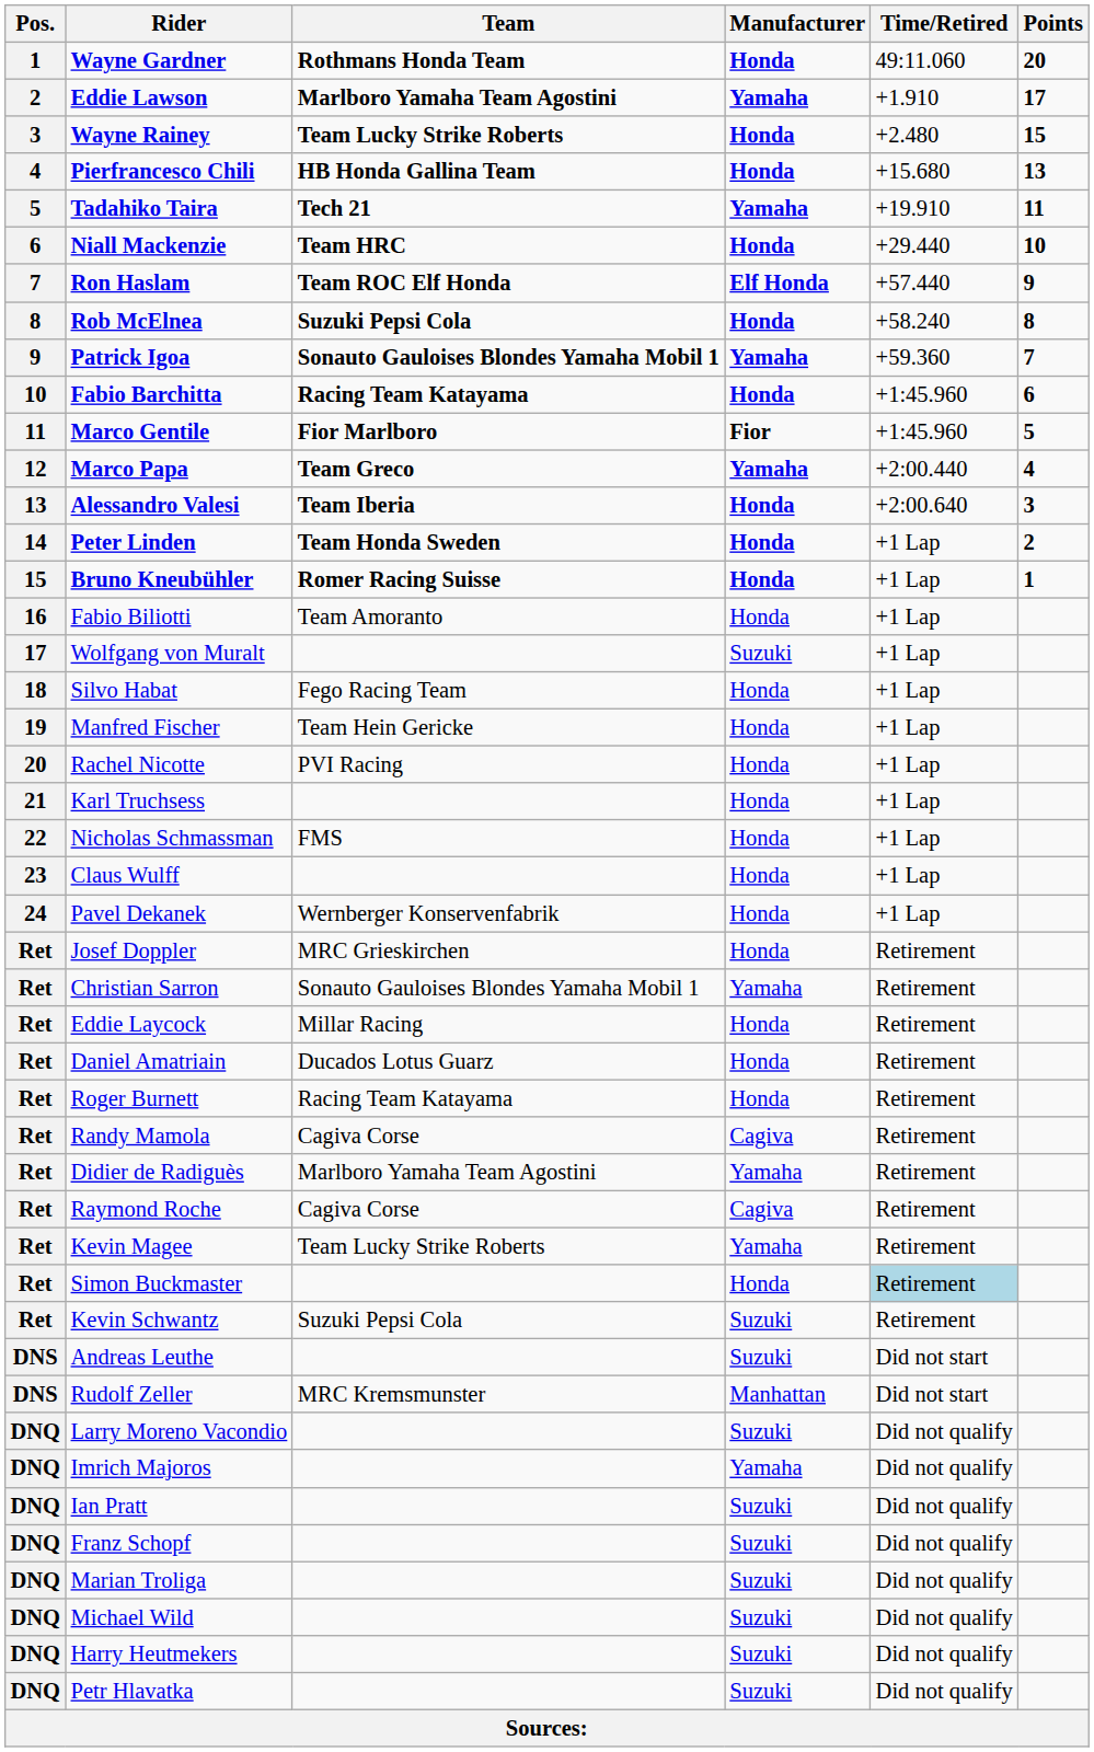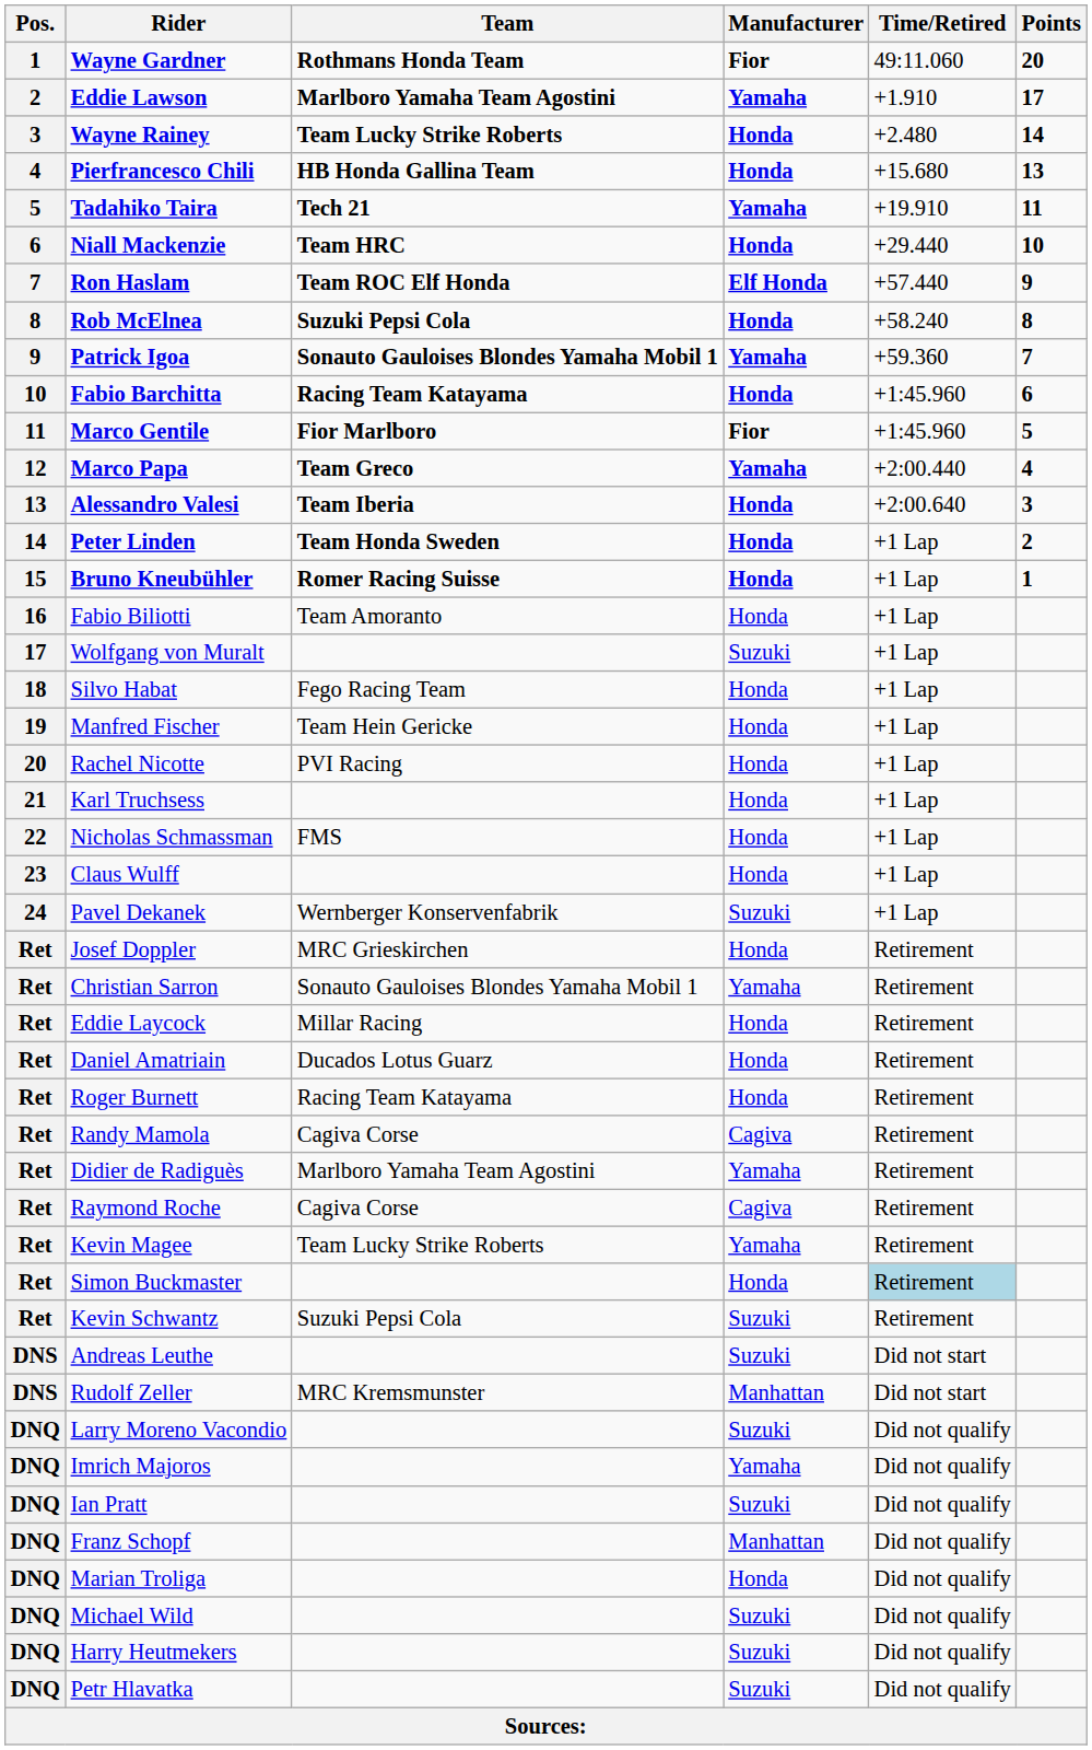 <table class="wikitable" style="font-size: 95%;">
 <tr>
 <th>Pos.</th>
 <th>Rider</th>
 <th>Team</th>
 <th>Manufacturer</th>
 <th>Time/Retired</th>
 <th>Points</th>
 </tr>
 <tr>
 <th>1</th>
 <td> <strong><a href='#'>Wayne Gardner</a></strong></td>
 <td><strong>Rothmans Honda Team</strong></td>
-<td><strong><a href='#'>Honda</a></strong></td>
+<td><strong>Fior</strong></td>
 <td>49:11.060</td>
 <td><strong>20</strong></td>
 </tr>
 <tr>
 <th>2</th>
 <td> <strong><a href='#'>Eddie Lawson</a></strong></td>
 <td><strong>Marlboro Yamaha Team Agostini</strong></td>
 <td><strong><a href='#'>Yamaha</a></strong></td>
 <td>+1.910</td>
 <td><strong>17</strong></td>
 </tr>
 <tr>
 <th>3</th>
 <td> <strong><a href='#'>Wayne Rainey</a></strong></td>
 <td><strong>Team Lucky Strike Roberts</strong></td>
 <td><strong><a href='#'>Honda</a></strong></td>
 <td>+2.480</td>
-<td><strong>15</strong></td>
+<td><strong>14</strong></td>
 </tr>
 <tr>
 <th>4</th>
 <td> <strong><a href='#'>Pierfrancesco Chili</a></strong></td>
 <td><strong>HB Honda Gallina Team</strong></td>
 <td><strong><a href='#'>Honda</a></strong></td>
 <td>+15.680</td>
 <td><strong>13</strong></td>
 </tr>
 <tr>
 <th>5</th>
 <td> <strong><a href='#'>Tadahiko Taira</a></strong></td>
 <td><strong>Tech 21</strong></td>
 <td><strong><a href='#'>Yamaha</a></strong></td>
 <td>+19.910</td>
 <td><strong>11</strong></td>
 </tr>
 <tr>
 <th>6</th>
 <td> <strong><a href='#'>Niall Mackenzie</a></strong></td>
 <td><strong>Team HRC</strong></td>
 <td><strong><a href='#'>Honda</a></strong></td>
 <td>+29.440</td>
 <td><strong>10</strong></td>
 </tr>
 <tr>
 <th>7</th>
 <td> <strong><a href='#'>Ron Haslam</a></strong></td>
 <td><strong>Team ROC Elf Honda</strong></td>
 <td><strong><a href='#'>Elf Honda</a></strong></td>
 <td>+57.440</td>
 <td><strong>9</strong></td>
 </tr>
 <tr>
 <th>8</th>
 <td> <strong><a href='#'>Rob McElnea</a></strong></td>
 <td><strong>Suzuki Pepsi Cola</strong></td>
 <td><strong><a href='#'>Honda</a></strong></td>
 <td>+58.240</td>
 <td><strong>8</strong></td>
 </tr>
 <tr>
 <th>9</th>
 <td> <strong><a href='#'>Patrick Igoa</a></strong></td>
 <td><strong>Sonauto Gauloises Blondes Yamaha Mobil 1</strong></td>
 <td><strong><a href='#'>Yamaha</a></strong></td>
 <td>+59.360</td>
 <td><strong>7</strong></td>
 </tr>
 <tr>
 <th>10</th>
 <td> <strong><a href='#'>Fabio Barchitta</a></strong></td>
 <td><strong>Racing Team Katayama</strong></td>
 <td><strong><a href='#'>Honda</a></strong></td>
 <td>+1:45.960</td>
 <td><strong>6</strong></td>
 </tr>
 <tr>
 <th>11</th>
 <td> <strong><a href='#'>Marco Gentile</a></strong></td>
 <td><strong>Fior Marlboro</strong></td>
 <td><strong>Fior</strong></td>
 <td>+1:45.960</td>
 <td><strong>5</strong></td>
 </tr>
 <tr>
 <th>12</th>
 <td> <strong><a href='#'>Marco Papa</a></strong></td>
 <td><strong>Team Greco</strong></td>
 <td><strong><a href='#'>Yamaha</a></strong></td>
 <td>+2:00.440</td>
 <td><strong>4</strong></td>
 </tr>
 <tr>
 <th>13</th>
 <td> <strong><a href='#'>Alessandro Valesi</a></strong></td>
 <td><strong>Team Iberia</strong></td>
 <td><strong><a href='#'>Honda</a></strong></td>
 <td>+2:00.640</td>
 <td><strong>3</strong></td>
 </tr>
 <tr>
 <th>14</th>
 <td> <strong><a href='#'>Peter Linden</a></strong></td>
 <td><strong>Team Honda Sweden</strong></td>
 <td><strong><a href='#'>Honda</a></strong></td>
 <td>+1 Lap</td>
 <td><strong>2</strong></td>
 </tr>
 <tr>
 <th>15</th>
 <td> <strong><a href='#'>Bruno Kneubühler</a></strong></td>
 <td><strong>Romer Racing Suisse</strong></td>
 <td><strong><a href='#'>Honda</a></strong></td>
 <td>+1 Lap</td>
 <td><strong>1</strong></td>
 </tr>
 <tr>
 <th>16</th>
 <td> <a href='#'>Fabio Biliotti</a></td>
 <td>Team Amoranto</td>
 <td><a href='#'>Honda</a></td>
 <td>+1 Lap</td>
 <td></td>
 </tr>
 <tr>
 <th>17</th>
 <td> <a href='#'>Wolfgang von Muralt</a></td>
 <td></td>
 <td><a href='#'>Suzuki</a></td>
 <td>+1 Lap</td>
 <td></td>
 </tr>
 <tr>
 <th>18</th>
 <td> <a href='#'>Silvo Habat</a></td>
 <td>Fego Racing Team</td>
 <td><a href='#'>Honda</a></td>
 <td>+1 Lap</td>
 <td></td>
 </tr>
 <tr>
 <th>19</th>
 <td> <a href='#'>Manfred Fischer</a></td>
 <td>Team Hein Gericke</td>
 <td><a href='#'>Honda</a></td>
 <td>+1 Lap</td>
 <td></td>
 </tr>
 <tr>
 <th>20</th>
 <td> <a href='#'>Rachel Nicotte</a></td>
 <td>PVI Racing</td>
 <td><a href='#'>Honda</a></td>
 <td>+1 Lap</td>
 <td></td>
 </tr>
 <tr>
 <th>21</th>
 <td> <a href='#'>Karl Truchsess</a></td>
 <td></td>
 <td><a href='#'>Honda</a></td>
 <td>+1 Lap</td>
 <td></td>
 </tr>
 <tr>
 <th>22</th>
 <td> <a href='#'>Nicholas Schmassman</a></td>
 <td>FMS</td>
 <td><a href='#'>Honda</a></td>
 <td>+1 Lap</td>
 <td></td>
 </tr>
 <tr>
 <th>23</th>
 <td> <a href='#'>Claus Wulff</a></td>
 <td></td>
 <td><a href='#'>Honda</a></td>
 <td>+1 Lap</td>
 <td></td>
 </tr>
 <tr>
 <th>24</th>
 <td> <a href='#'>Pavel Dekanek</a></td>
 <td>Wernberger Konservenfabrik</td>
-<td><a href='#'>Honda</a></td>
+<td><a href='#'>Suzuki</a></td>
 <td>+1 Lap</td>
 <td></td>
 </tr>
 <tr>
 <th>Ret</th>
 <td> <a href='#'>Josef Doppler</a></td>
 <td>MRC Grieskirchen</td>
 <td><a href='#'>Honda</a></td>
 <td>Retirement</td>
 <td></td>
 </tr>
 <tr>
 <th>Ret</th>
 <td> <a href='#'>Christian Sarron</a></td>
 <td>Sonauto Gauloises Blondes Yamaha Mobil 1</td>
 <td><a href='#'>Yamaha</a></td>
 <td>Retirement</td>
 <td></td>
 </tr>
 <tr>
 <th>Ret</th>
 <td> <a href='#'>Eddie Laycock</a></td>
 <td>Millar Racing</td>
 <td><a href='#'>Honda</a></td>
 <td>Retirement</td>
 <td></td>
 </tr>
 <tr>
 <th>Ret</th>
 <td> <a href='#'>Daniel Amatriain</a></td>
 <td>Ducados Lotus Guarz</td>
 <td><a href='#'>Honda</a></td>
 <td>Retirement</td>
 <td></td>
 </tr>
 <tr>
 <th>Ret</th>
 <td> <a href='#'>Roger Burnett</a></td>
 <td>Racing Team Katayama</td>
 <td><a href='#'>Honda</a></td>
 <td>Retirement</td>
 <td></td>
 </tr>
 <tr>
 <th>Ret</th>
 <td> <a href='#'>Randy Mamola</a></td>
 <td>Cagiva Corse</td>
 <td><a href='#'>Cagiva</a></td>
 <td>Retirement</td>
 <td></td>
 </tr>
 <tr>
 <th>Ret</th>
 <td> <a href='#'>Didier de Radiguès</a></td>
 <td>Marlboro Yamaha Team Agostini</td>
 <td><a href='#'>Yamaha</a></td>
 <td>Retirement</td>
 <td></td>
 </tr>
 <tr>
 <th>Ret</th>
 <td> <a href='#'>Raymond Roche</a></td>
 <td>Cagiva Corse</td>
 <td><a href='#'>Cagiva</a></td>
 <td>Retirement</td>
 <td></td>
 </tr>
 <tr>
 <th>Ret</th>
 <td> <a href='#'>Kevin Magee</a></td>
 <td>Team Lucky Strike Roberts</td>
 <td><a href='#'>Yamaha</a></td>
 <td>Retirement</td>
 <td></td>
 </tr>
 <tr>
 <th>Ret</th>
 <td> <a href='#'>Simon Buckmaster</a></td>
 <td></td>
 <td><a href='#'>Honda</a></td>
 <td style="background: lightblue;">Retirement</td>
 <td></td>
 </tr>
 <tr>
 <th>Ret</th>
 <td> <a href='#'>Kevin Schwantz</a></td>
 <td>Suzuki Pepsi Cola</td>
 <td><a href='#'>Suzuki</a></td>
 <td>Retirement</td>
 <td></td>
 </tr>
 <tr>
 <th>DNS</th>
 <td> <a href='#'>Andreas Leuthe</a></td>
 <td></td>
 <td><a href='#'>Suzuki</a></td>
 <td>Did not start</td>
 <td></td>
 </tr>
 <tr>
 <th>DNS</th>
 <td> <a href='#'>Rudolf Zeller</a></td>
 <td>MRC Kremsmunster</td>
 <td><a href='#'>Manhattan</a></td>
 <td>Did not start</td>
 <td></td>
 </tr>
 <tr>
 <th>DNQ</th>
 <td> <a href='#'>Larry Moreno Vacondio</a></td>
 <td></td>
 <td><a href='#'>Suzuki</a></td>
 <td>Did not qualify</td>
 <td></td>
 </tr>
 <tr>
 <th>DNQ</th>
 <td> <a href='#'>Imrich Majoros</a></td>
 <td></td>
 <td><a href='#'>Yamaha</a></td>
 <td>Did not qualify</td>
 <td></td>
 </tr>
 <tr>
 <th>DNQ</th>
 <td> <a href='#'>Ian Pratt</a></td>
 <td></td>
 <td><a href='#'>Suzuki</a></td>
 <td>Did not qualify</td>
 <td></td>
 </tr>
 <tr>
 <th>DNQ</th>
 <td> <a href='#'>Franz Schopf</a></td>
 <td></td>
-<td><a href='#'>Suzuki</a></td>
+<td><a href='#'>Manhattan</a></td>
 <td>Did not qualify</td>
 <td></td>
 </tr>
 <tr>
 <th>DNQ</th>
 <td> <a href='#'>Marian Troliga</a></td>
 <td></td>
-<td><a href='#'>Suzuki</a></td>
+<td><a href='#'>Honda</a></td>
 <td>Did not qualify</td>
 <td></td>
 </tr>
 <tr>
 <th>DNQ</th>
 <td> <a href='#'>Michael Wild</a></td>
 <td></td>
 <td><a href='#'>Suzuki</a></td>
 <td>Did not qualify</td>
 <td></td>
 </tr>
 <tr>
 <th>DNQ</th>
 <td> <a href='#'>Harry Heutmekers</a></td>
 <td></td>
 <td><a href='#'>Suzuki</a></td>
 <td>Did not qualify</td>
 <td></td>
 </tr>
 <tr>
 <th>DNQ</th>
 <td> <a href='#'>Petr Hlavatka</a></td>
 <td></td>
 <td><a href='#'>Suzuki</a></td>
 <td>Did not qualify</td>
 <td></td>
 </tr>
 <tr>
 <th colspan=8>Sources:</th>
 </tr>
 </table>
